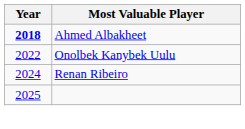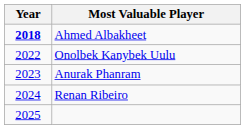 <table class=wikitable style="width: 300px;">
 <tr>
 <th style="width: 20%;">Year</th>
 <th style="width: 80%;">Most Valuable Player</th>
 </tr>
 <tr>
 <td align=center><strong><a href='#'>2018</a></strong></td>
 <td> <a href='#'>Ahmed Albakheet</a></td>
 </tr>
 <tr>
 <td align=center><a href='#'>2022</a></td>
 <td> <a href='#'>Onolbek Kanybek Uulu</a></td>
 </tr>
 <tr>
+<td align=center><a href='#'>2023</a></td>
+<td> <a href='#'>Anurak Phanram</a></td>
+</tr>
+<tr>
 <td align=center><a href='#'>2024</a></td>
 <td> <a href='#'>Renan Ribeiro</a></td>
 </tr>
 <tr>
 <td align=center><a href='#'>2025</a></td>
 <td></td>
 </tr>
 </table>
